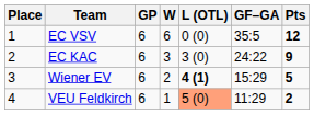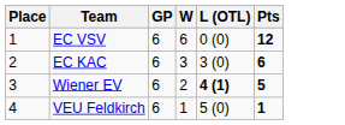 <table class="wikitable sortable">
 <tr style="background-color:#c0c0c0;">
 <th>Place</th>
 <th>Team</th>
 <th>GP</th>
 <th>W</th>
 <th>L (OTL)</th>
-<th>GF–GA</th>
 <th>Pts</th>
 </tr>
 <tr>
 <td>1</td>
 <td><a href='#'>EC VSV</a></td>
 <td>6</td>
 <td>6</td>
 <td>0 (0)</td>
-<td>35:5</td>
 <td><strong>12</strong></td>
 </tr>
 <tr>
 <td>2</td>
 <td><a href='#'>EC KAC</a></td>
 <td>6</td>
 <td>3</td>
 <td>3 (0)</td>
-<td>24:22</td>
-<td><strong>9</strong></td>
+<td><strong>6</strong></td>
 </tr>
 <tr>
 <td>3</td>
 <td><a href='#'>Wiener EV</a></td>
 <td>6</td>
 <td>2</td>
 <td><strong>4 (1)</strong></td>
-<td>15:29</td>
 <td><strong>5</strong></td>
 </tr>
 <tr>
 <td>4</td>
 <td><a href='#'>VEU Feldkirch</a></td>
 <td>6</td>
 <td>1</td>
-<td style="background: lightsalmon;">5 (0)</td>
-<td>11:29</td>
-<td><strong>2</strong></td>
+<td>5 (0)</td>
+<td><strong>1</strong></td>
 </tr>
 </table>
